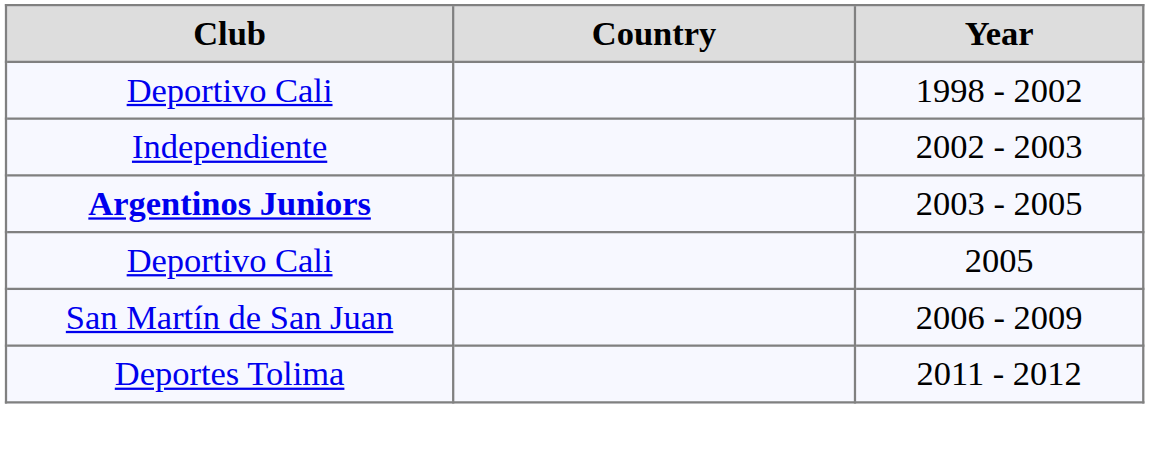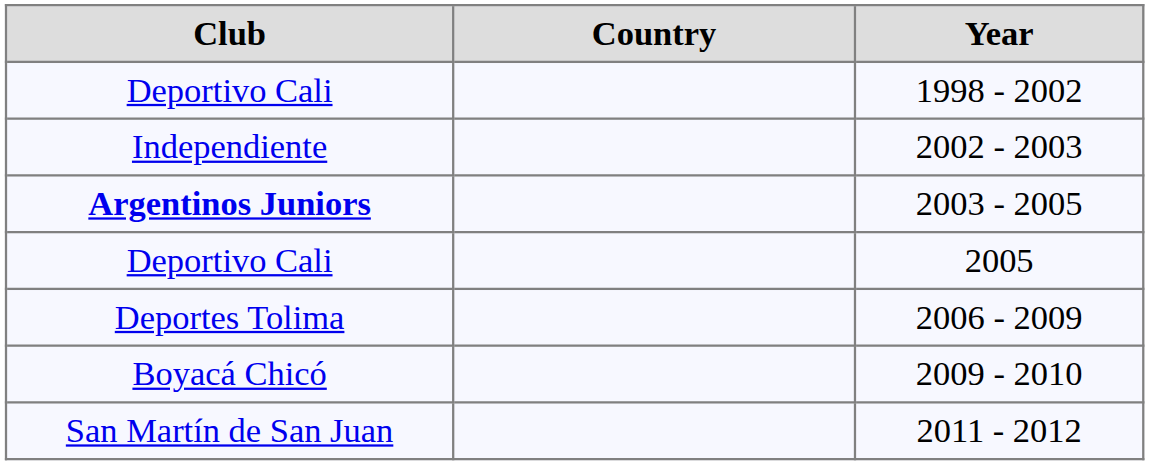 <table align="center" bgcolor="#f7f8ff" cellpadding="3" cellspacing="0" border="1" style="font-size: 95%; border: gray solid 1px; border-collapse: collapse;">
 <tr align=center bgcolor=#DDDDDD style="color:black;">
 <th width="190">Club</th>
 <th width="170">Country</th>
 <th width="120">Year</th>
 </tr>
 <tr align=center>
 <td><a href='#'>Deportivo Cali</a></td>
 <td></td>
 <td>1998 - 2002</td>
 </tr>
 <tr align=center>
 <td><a href='#'>Independiente</a></td>
 <td></td>
 <td>2002 - 2003</td>
 </tr>
 <tr align=center>
 <td><strong><a href='#'>Argentinos Juniors</a></strong></td>
 <td></td>
 <td>2003 - 2005</td>
 </tr>
 <tr align=center>
 <td><a href='#'>Deportivo Cali</a></td>
 <td></td>
 <td>2005</td>
 </tr>
 <tr align=center>
-<td><a href='#'>San Martín de San Juan</a></td>
+<td><a href='#'>Deportes Tolima</a></td>
 <td></td>
 <td>2006 - 2009</td>
 </tr>
 <tr align=center>
-<td><a href='#'>Deportes Tolima</a></td>
+<td><a href='#'>Boyacá Chicó</a></td>
+<td></td>
+<td>2009 - 2010</td>
+</tr>
+<tr align=center>
+<td><a href='#'>San Martín de San Juan</a></td>
 <td></td>
 <td>2011 - 2012</td>
 </tr>
 </table>
